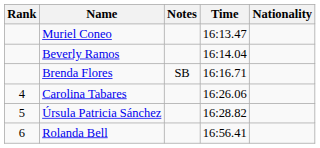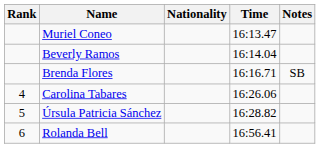 <table class="wikitable sortable" style="text-align:center">
 <tr>
 <th>Rank</th>
 <th>Name</th>
+<th>Nationality</th>
+<th>Time</th>
 <th>Notes</th>
-<th>Time</th>
-<th>Nationality</th>
 </tr>
 <tr>
 <td></td>
 <td align=left><a href='#'>Muriel Coneo</a></td>
+<td align=left></td>
+<td>16:13.47</td>
 <td></td>
-<td>16:13.47</td>
-<td align=left></td>
 </tr>
 <tr>
 <td></td>
 <td align=left><a href='#'>Beverly Ramos</a></td>
+<td align=left></td>
+<td>16:14.04</td>
 <td></td>
-<td>16:14.04</td>
-<td align=left></td>
 </tr>
 <tr>
 <td></td>
 <td align=left><a href='#'>Brenda Flores</a></td>
+<td align=left></td>
+<td>16:16.71</td>
 <td>SB</td>
-<td>16:16.71</td>
-<td align=left></td>
 </tr>
 <tr>
 <td>4</td>
 <td align=left><a href='#'>Carolina Tabares</a></td>
+<td align=left></td>
+<td>16:26.06</td>
 <td></td>
-<td>16:26.06</td>
-<td align=left></td>
 </tr>
 <tr>
 <td>5</td>
 <td align=left><a href='#'>Úrsula Patricia Sánchez</a></td>
+<td align=left></td>
+<td>16:28.82</td>
 <td></td>
-<td>16:28.82</td>
-<td align=left></td>
 </tr>
 <tr>
 <td>6</td>
 <td align=left><a href='#'>Rolanda Bell</a></td>
+<td align=left></td>
+<td>16:56.41</td>
 <td></td>
-<td>16:56.41</td>
-<td align=left></td>
 </tr>
 </table>
